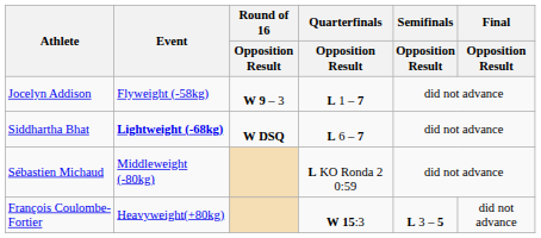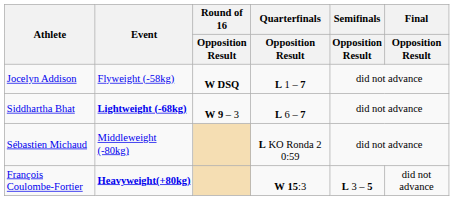 <table class="wikitable" style="font-size:90%">
 <tr>
 <th rowspan="2">Athlete</th>
 <th rowspan="2">Event</th>
 <th>Round of 16</th>
 <th>Quarterfinals</th>
 <th>Semifinals</th>
 <th>Final</th>
 </tr>
 <tr>
 <th>Opposition<br>Result</th>
 <th>Opposition<br>Result</th>
 <th>Opposition<br>Result</th>
 <th>Opposition<br>Result</th>
 </tr>
 <tr>
 <td><a href='#'>Jocelyn Addison</a></td>
 <td><a href='#'>Flyweight (-58kg)</a></td>
-<td align=center><br><strong>W</strong> <strong>9</strong> – 3</td>
+<td align=center><br><strong>W</strong> <strong>DSQ</strong></td>
 <td align=center><br><strong>L</strong> 1 – <strong>7</strong></td>
 <td align=center colspan="5">did not advance</td>
 </tr>
 <tr>
 <td><a href='#'>Siddhartha Bhat</a></td>
 <td><strong><a href='#'>Lightweight (-68kg)</a></strong></td>
-<td align=center><br><strong>W</strong> <strong>DSQ</strong></td>
+<td align=center><br><strong>W</strong> <strong>9</strong> – 3</td>
 <td align=center><br><strong>L</strong> 6 – <strong>7</strong></td>
 <td align=center colspan="5">did not advance</td>
 </tr>
 <tr>
 <td><a href='#'>Sébastien Michaud</a></td>
 <td><a href='#'>Middleweight (-80kg)</a></td>
 <td bgcolor=wheat></td>
 <td align=center><br><strong>L</strong> KO Ronda 2 0:59</td>
 <td align=center colspan="5">did not advance</td>
 </tr>
 <tr>
 <td><a href='#'>François Coulombe-Fortier</a></td>
-<td><a href='#'>Heavyweight(+80kg)</a></td>
+<td><strong><a href='#'>Heavyweight(+80kg)</a></strong></td>
 <td bgcolor=wheat></td>
 <td align=center><br><strong>W</strong> <strong>15</strong>:3</td>
 <td align=center><br><strong>L</strong> 3 – <strong>5</strong><br></td>
 <td align=center colspan="5">did not advance</td>
 </tr>
 </table>
